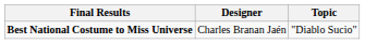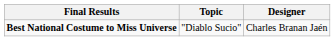 <table class="wikitable">
 <tr>
 <th>Final Results</th>
+<th>Topic</th>
 <th>Designer</th>
-<th>Topic</th>
 </tr>
 <tr>
 <td><strong>Best National Costume to Miss Universe</strong></td>
+<td>"Diablo Sucio"</td>
 <td>Charles Branan Jaén</td>
-<td>"Diablo Sucio"</td>
 </tr>
 </table>
